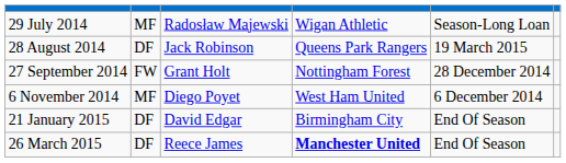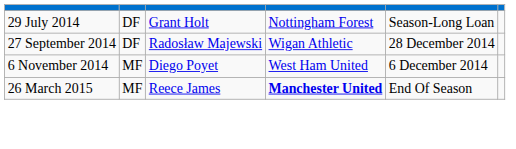 <table class="wikitable">
 <tr>
 <th style = background:#0072ce; color:#ffffff></th>
 <th style = background:#0072ce; color:#ffffff></th>
 <th style = background:#0072ce; color:#ffffff></th>
 <th style = background:#0072ce; color:#ffffff></th>
 <th style = background:#0072ce; color:#ffffff></th>
 <th style = background:#0072ce; color:#ffffff></th>
 </tr>
 <tr>
 <td>29 July 2014</td>
-<td>MF</td>
-<td> <a href='#'>Radosław Majewski</a></td>
-<td> <a href='#'>Wigan Athletic</a></td>
+<td>DF</td>
+<td> <a href='#'>Grant Holt</a></td>
+<td> <a href='#'>Nottingham Forest</a></td>
 <td>Season-Long Loan</td>
 <td></td>
 </tr>
 <tr>
-<td>28 August 2014</td>
+<td>27 September 2014</td>
 <td>DF</td>
-<td> <a href='#'>Jack Robinson</a></td>
-<td> <a href='#'>Queens Park Rangers</a></td>
-<td>19 March 2015</td>
-<td></td>
-</tr>
-<tr>
-<td>27 September 2014</td>
-<td>FW</td>
-<td> <a href='#'>Grant Holt</a></td>
-<td> <a href='#'>Nottingham Forest</a></td>
+<td> <a href='#'>Radosław Majewski</a></td>
+<td> <a href='#'>Wigan Athletic</a></td>
 <td>28 December 2014</td>
 <td></td>
 </tr>
 <tr>
 <td>6 November 2014</td>
 <td>MF</td>
 <td> <a href='#'>Diego Poyet</a></td>
 <td> <a href='#'>West Ham United</a></td>
 <td>6 December 2014</td>
 <td></td>
 </tr>
 <tr>
-<td>21 January 2015</td>
-<td>DF</td>
-<td> <a href='#'>David Edgar</a></td>
-<td> <a href='#'>Birmingham City</a></td>
-<td>End Of Season</td>
-<td></td>
-</tr>
-<tr>
 <td>26 March 2015</td>
-<td>DF</td>
+<td>MF</td>
 <td> <a href='#'>Reece James</a></td>
 <td><strong> <a href='#'>Manchester United</a></strong></td>
 <td>End Of Season</td>
 <td></td>
 </tr>
 </table>
